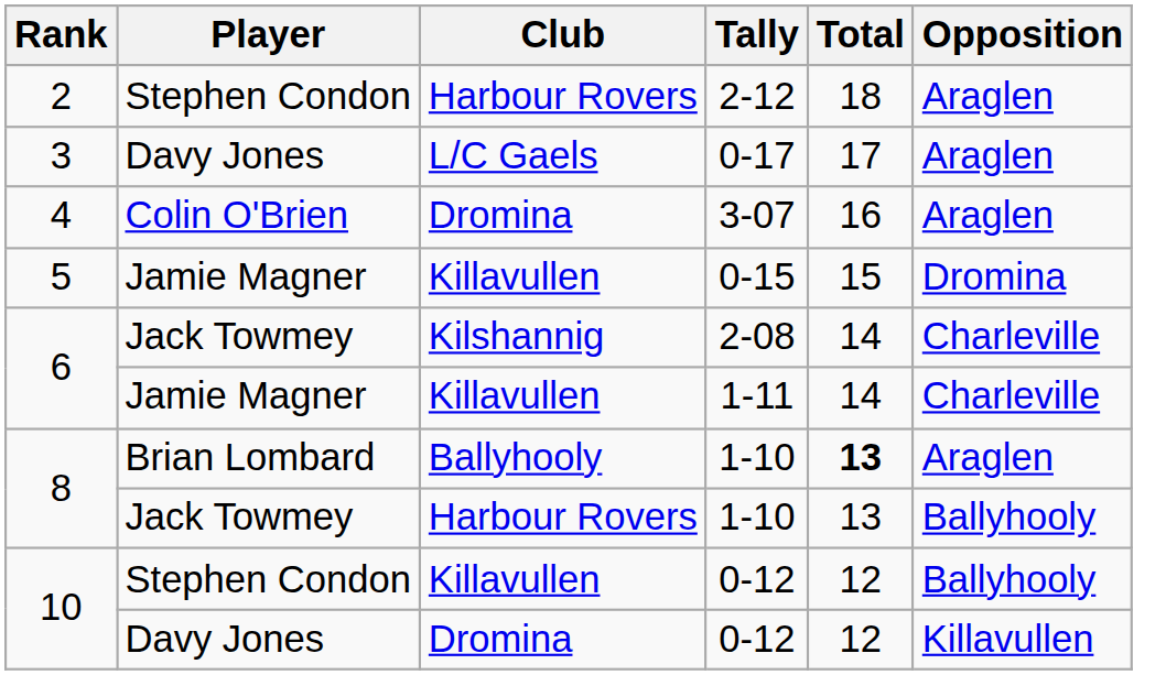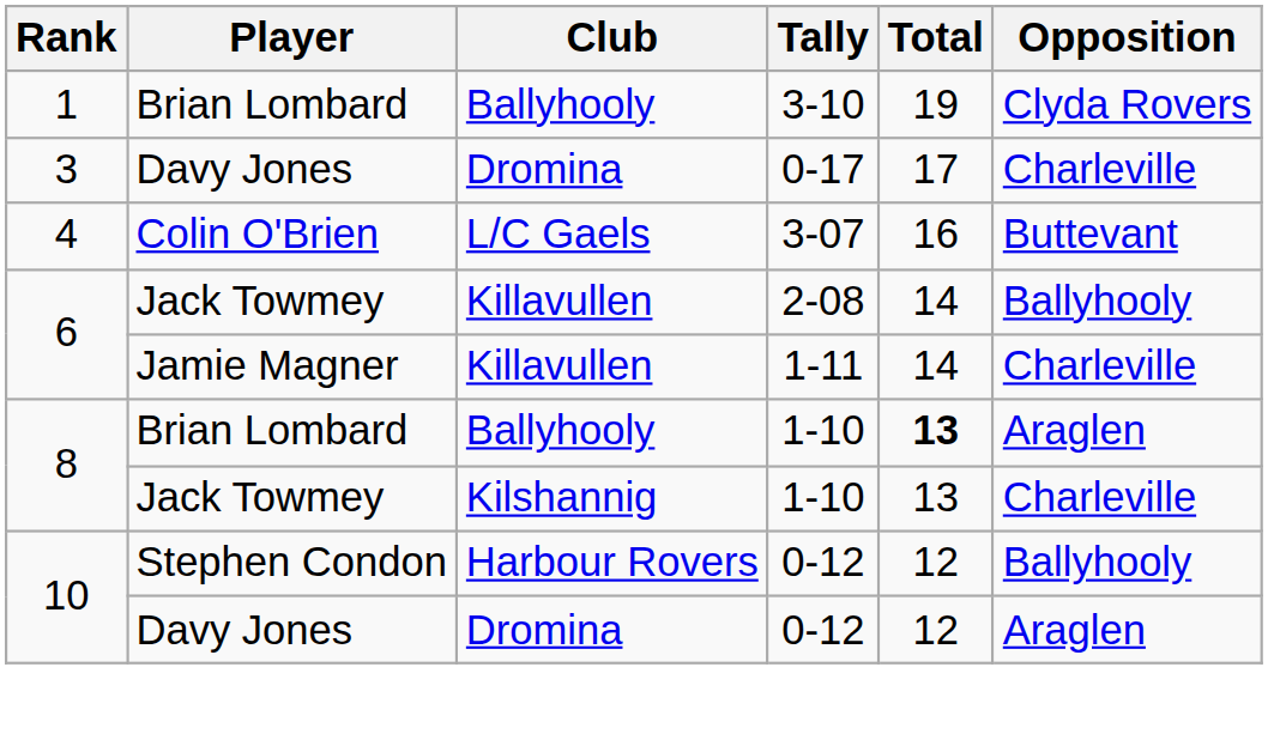 <table class="wikitable">
 <tr>
 <th>Rank</th>
 <th>Player</th>
 <th>Club</th>
 <th>Tally</th>
 <th>Total</th>
 <th>Opposition</th>
 </tr>
 <tr>
-<td rowspan="1" style="text-align:center;">2</td>
-<td>Stephen Condon</td>
-<td><a href='#'>Harbour Rovers</a></td>
-<td align=center>2-12</td>
-<td align=center>18</td>
-<td><a href='#'>Araglen</a></td>
+<td rowspan="1" style="text-align:center;">1</td>
+<td>Brian Lombard</td>
+<td><a href='#'>Ballyhooly</a></td>
+<td align=center>3-10</td>
+<td align=center>19</td>
+<td><a href='#'>Clyda Rovers</a></td>
 </tr>
 <tr>
 <td rowspan="1" style="text-align:center;">3</td>
 <td>Davy Jones</td>
-<td><a href='#'>L/C Gaels</a></td>
+<td><a href='#'>Dromina</a></td>
 <td align=center>0-17</td>
 <td align=center>17</td>
-<td><a href='#'>Araglen</a></td>
+<td><a href='#'>Charleville</a></td>
 </tr>
 <tr>
 <td rowspan="1" style="text-align:center;">4</td>
 <td><a href='#'>Colin O'Brien</a></td>
-<td><a href='#'>Dromina</a></td>
+<td><a href='#'>L/C Gaels</a></td>
 <td align=center>3-07</td>
 <td align=center>16</td>
-<td><a href='#'>Araglen</a></td>
-</tr>
-<tr>
-<td rowspan="1" style="text-align:center;">5</td>
-<td>Jamie Magner</td>
-<td><a href='#'>Killavullen</a></td>
-<td align=center>0-15</td>
-<td align=center>15</td>
-<td><a href='#'>Dromina</a></td>
+<td><a href='#'>Buttevant</a></td>
 </tr>
 <tr>
 <td rowspan="2" style="text-align:center;">6</td>
 <td>Jack Towmey</td>
-<td><a href='#'>Kilshannig</a></td>
+<td><a href='#'>Killavullen</a></td>
 <td align=center>2-08</td>
 <td align=center>14</td>
-<td><a href='#'>Charleville</a></td>
+<td><a href='#'>Ballyhooly</a></td>
 </tr>
 <tr>
 <td>Jamie Magner</td>
 <td><a href='#'>Killavullen</a></td>
 <td align=center>1-11</td>
 <td align=center>14</td>
 <td><a href='#'>Charleville</a></td>
 </tr>
 <tr>
 <td rowspan="2" style="text-align:center;">8</td>
 <td>Brian Lombard</td>
 <td><a href='#'>Ballyhooly</a></td>
 <td align=center>1-10</td>
 <td align=center><strong>13</strong></td>
 <td><a href='#'>Araglen</a></td>
 </tr>
 <tr>
 <td>Jack Towmey</td>
-<td><a href='#'>Harbour Rovers</a></td>
+<td><a href='#'>Kilshannig</a></td>
 <td align=center>1-10</td>
 <td align=center>13</td>
-<td><a href='#'>Ballyhooly</a></td>
+<td><a href='#'>Charleville</a></td>
 </tr>
 <tr>
 <td rowspan="2" style="text-align:center;">10</td>
 <td>Stephen Condon</td>
-<td><a href='#'>Killavullen</a></td>
+<td><a href='#'>Harbour Rovers</a></td>
 <td align=center>0-12</td>
 <td align=center>12</td>
 <td><a href='#'>Ballyhooly</a></td>
 </tr>
 <tr>
 <td>Davy Jones</td>
 <td><a href='#'>Dromina</a></td>
 <td align=center>0-12</td>
 <td align=center>12</td>
-<td><a href='#'>Killavullen</a></td>
+<td><a href='#'>Araglen</a></td>
 </tr>
 </table>
